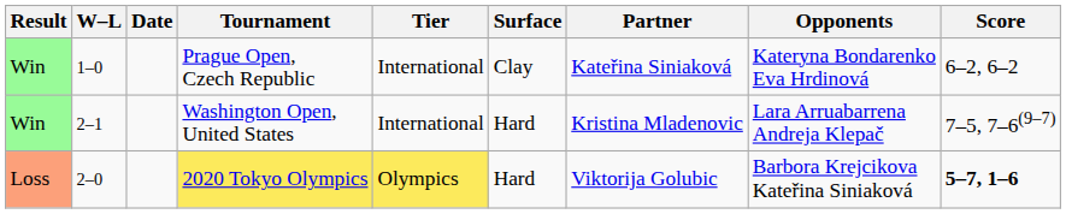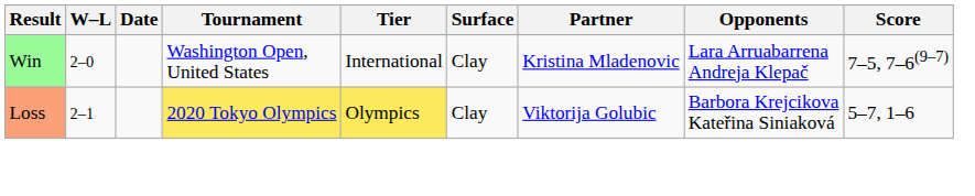 <table class="sortable wikitable">
 <tr>
 <th>Result</th>
 <th class="unsortable">W–L</th>
 <th>Date</th>
 <th>Tournament</th>
 <th>Tier</th>
 <th>Surface</th>
 <th>Partner</th>
 <th>Opponents</th>
 <th class="unsortable">Score</th>
 </tr>
 <tr>
 <td style="background:#98fb98;">Win</td>
-<td><small>1–0</small></td>
-<td><a href='#'></a></td>
-<td><a href='#'>Prague Open</a>, <br>Czech Republic</td>
-<td>International</td>
-<td>Clay</td>
-<td> <a href='#'>Kateřina Siniaková</a></td>
-<td> <a href='#'>Kateryna Bondarenko</a> <br>  <a href='#'>Eva Hrdinová</a></td>
-<td>6–2, 6–2</td>
-</tr>
-<tr>
-<td style="background:#98fb98;">Win</td>
-<td><small>2–1</small></td>
+<td><small>2–0</small></td>
 <td><a href='#'></a></td>
 <td><a href='#'>Washington Open</a>, <br>United States</td>
 <td>International</td>
-<td>Hard</td>
+<td>Clay</td>
 <td> <a href='#'>Kristina Mladenovic</a></td>
 <td> <a href='#'>Lara Arruabarrena</a> <br>  <a href='#'>Andreja Klepač</a></td>
 <td>7–5, 7–6<sup>(9–7)</sup></td>
 </tr>
 <tr>
 <td style="background:#fca07a;">Loss</td>
-<td><small>2–0</small></td>
+<td><small>2–1</small></td>
 <td><a href='#'></a></td>
 <td style="background:#fcea5c;"><a href='#'>2020 Tokyo Olympics</a></td>
 <td style="background:#fcea5c;">Olympics</td>
-<td>Hard</td>
+<td>Clay</td>
 <td> <a href='#'>Viktorija Golubic</a></td>
 <td> <a href='#'>Barbora Krejcikova</a> <br>  Kateřina Siniaková</td>
-<td><strong>5–7, 1–6</strong></td>
+<td>5–7, 1–6</td>
 </tr>
 </table>
